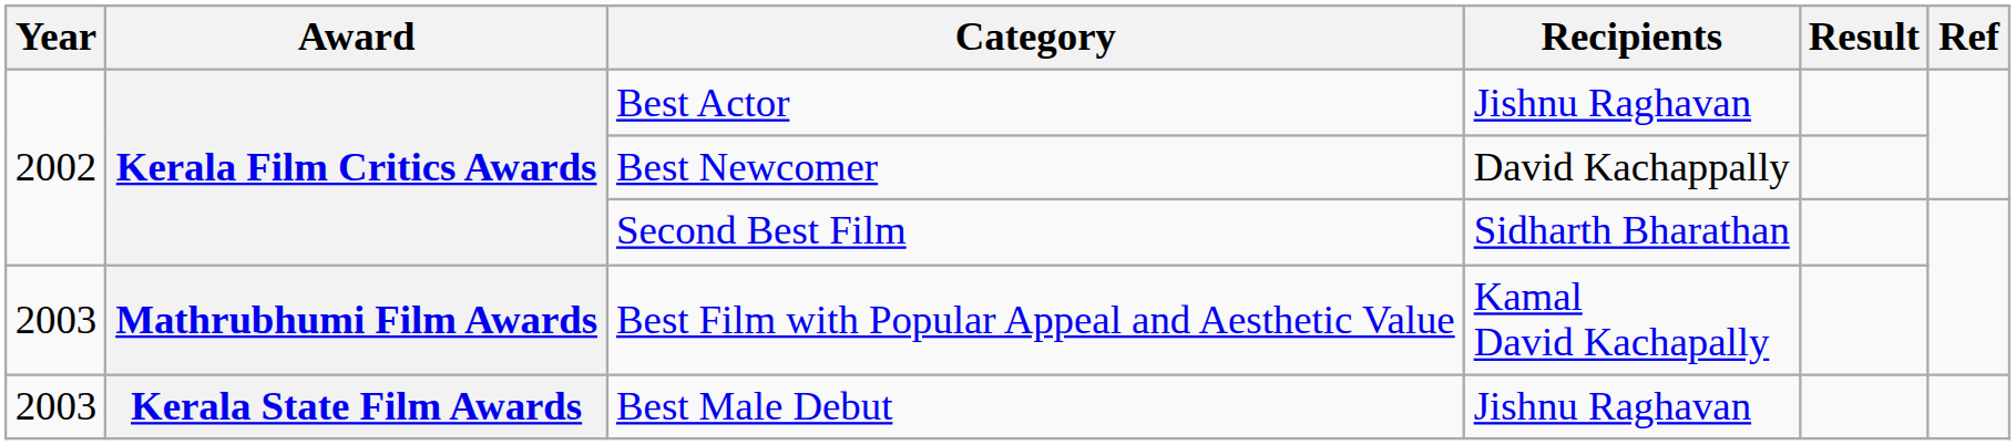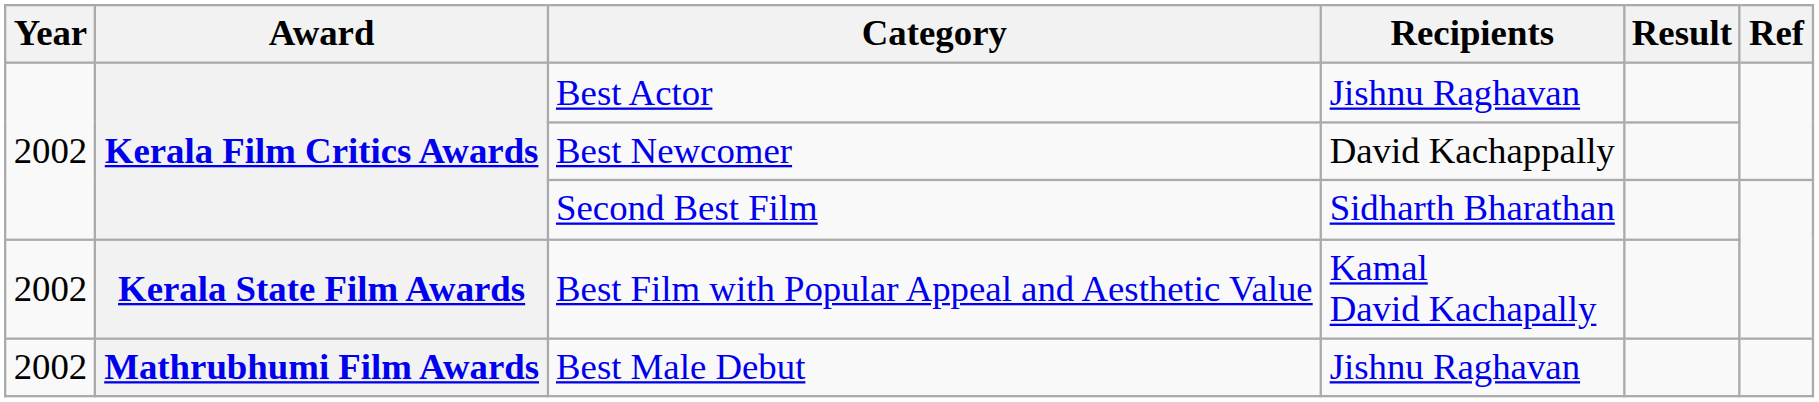 <table class="wikitable plainrowheaders sortable">
 <tr>
 <th scope="col">Year</th>
 <th scope="col">Award</th>
 <th scope="col">Category</th>
 <th scope="col">Recipients</th>
 <th scope="col">Result</th>
 <th scope="col">Ref</th>
 </tr>
 <tr>
 <td rowspan="3">2002</td>
 <th scope="row" rowspan="3"><a href='#'>Kerala Film Critics Awards</a></th>
 <td><a href='#'>Best Actor</a></td>
 <td><a href='#'>Jishnu Raghavan</a></td>
 <td></td>
 <td rowspan="2"></td>
 </tr>
 <tr>
 <td><a href='#'>Best Newcomer</a></td>
 <td>David Kachappally</td>
 <td></td>
 </tr>
 <tr>
 <td><a href='#'>Second Best Film</a></td>
 <td><a href='#'>Sidharth Bharathan</a></td>
 <td></td>
 </tr>
 <tr>
-<td>2003</td>
-<th scope="row"><a href='#'>Mathrubhumi Film Awards</a></th>
+<td>2002</td>
+<th scope="row"><a href='#'>Kerala State Film Awards</a></th>
 <td><a href='#'>Best Film with Popular Appeal and Aesthetic Value</a></td>
 <td><a href='#'>Kamal</a> <br> <a href='#'>David Kachapally</a></td>
 <td></td>
 </tr>
 <tr>
-<td>2003</td>
-<th scope="row"><a href='#'>Kerala State Film Awards</a></th>
+<td>2002</td>
+<th scope="row"><a href='#'>Mathrubhumi Film Awards</a></th>
 <td><a href='#'>Best Male Debut</a></td>
 <td><a href='#'>Jishnu Raghavan</a></td>
 <td></td>
 <td></td>
 </tr>
 </table>
